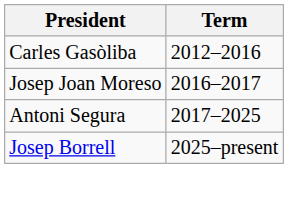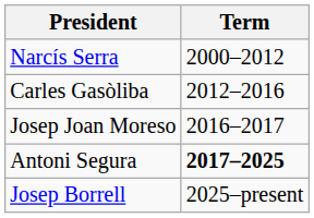 <table class=wikitable>
 <tr>
 <th>President</th>
 <th>Term</th>
+</tr>
+<tr ----style="background-color:#FFFFFF">
+<td><a href='#'>Narcís Serra</a></td>
+<td>2000–2012</td>
 </tr>
 <tr ----style="background-color:#FFFFFF">
 <td>Carles Gasòliba</td>
 <td>2012–2016</td>
 </tr>
 <tr ----style="background-color:#FFFFFF">
 <td>Josep Joan Moreso</td>
 <td>2016–2017</td>
 </tr>
 <tr ----style="background-color:#FFFFFF">
 <td>Antoni Segura</td>
-<td>2017–2025</td>
+<td><strong>2017–2025</strong></td>
 </tr>
 <tr ----style="background-color:#FFFFFF">
 <td><a href='#'>Josep Borrell</a></td>
 <td>2025–present</td>
 </tr>
 </table>
